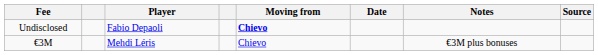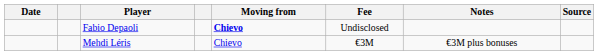 <table class="wikitable sortable">
 <tr>
-<th style="width:120px;" class="unsortable">Fee</th>
+<th style="width:80px;">Date</th>
 <th style="width:30px;"></th>
 <th style="width:180px;">Player</th>
 <th style="width:20px;"></th>
 <th style="width:180px;">Moving from</th>
-<th style="width:80px;">Date</th>
+<th style="width:120px;" class="unsortable">Fee</th>
 <th style="width:250px;" class="unsortable">Notes</th>
 <th style="width:20px;">Source</th>
 </tr>
 <tr>
-<td align=center>Undisclosed</td>
+<td></td>
 <td align=center></td>
 <td> <a href='#'>Fabio Depaoli</a></td>
 <td align=center></td>
 <td><strong> <a href='#'>Chievo</a></strong></td>
-<td></td>
+<td align=center>Undisclosed</td>
 <td align=center></td>
 <td></td>
 </tr>
 <tr>
-<td align=center>€3M</td>
+<td></td>
 <td align=center></td>
 <td> <a href='#'>Mehdi Léris</a></td>
 <td align=center></td>
 <td> <a href='#'>Chievo</a></td>
-<td></td>
+<td align=center>€3M</td>
 <td align=center>€3M plus bonuses</td>
 <td></td>
 </tr>
 </table>
